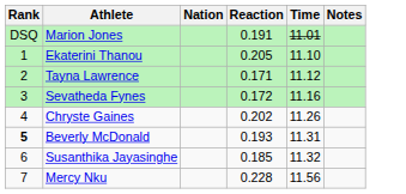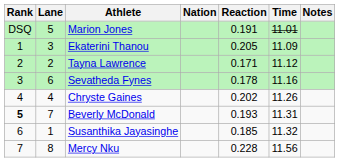 <table class="wikitable sortable" style="text-align:center">
 <tr>
 <th>Rank</th>
+<th>Lane</th>
 <th>Athlete</th>
 <th>Nation</th>
 <th>Reaction</th>
 <th>Time</th>
 <th>Notes</th>
 </tr>
 <tr bgcolor = "bbf3bb">
 <td align="center">DSQ</td>
+<td align="center">5</td>
 <td align="left"><a href='#'>Marion Jones</a></td>
 <td align="left"></td>
 <td align="center">0.191</td>
 <td align="center"><s>11.01</s></td>
 <td align="center"></td>
 </tr>
 <tr bgcolor = "bbf3bb">
 <td align="center">1</td>
+<td align="center">3</td>
 <td align="left"><a href='#'>Ekaterini Thanou</a></td>
 <td align="left"></td>
 <td align="center">0.205</td>
-<td align="center">11.10</td>
+<td align="center">11.09</td>
 <td align="center"></td>
 </tr>
 <tr bgcolor = "bbf3bb">
+<td align="center">2</td>
 <td align="center">2</td>
 <td align="left"><a href='#'>Tayna Lawrence</a></td>
 <td align="left"></td>
 <td align="center">0.171</td>
 <td align="center">11.12</td>
 <td align="center"></td>
 </tr>
 <tr bgcolor = "bbf3bb">
 <td align="center">3</td>
+<td align="center">6</td>
 <td align="left"><a href='#'>Sevatheda Fynes</a></td>
 <td align="left"></td>
-<td align="center">0.172</td>
+<td align="center">0.178</td>
 <td align="center">11.16</td>
 <td align="center"></td>
 </tr>
 <tr>
+<td align="center">4</td>
 <td align="center">4</td>
 <td align="left"><a href='#'>Chryste Gaines</a></td>
 <td align="left"></td>
 <td align="center">0.202</td>
 <td align="center">11.26</td>
 <td align="center"></td>
 </tr>
 <tr>
 <td align="center"><strong>5</strong></td>
+<td align="center">7</td>
 <td align="left"><a href='#'>Beverly McDonald</a></td>
 <td align="left"></td>
 <td align="center">0.193</td>
 <td align="center">11.31</td>
 <td align="center"></td>
 </tr>
 <tr>
 <td align="center">6</td>
+<td align="center">1</td>
 <td align="left"><a href='#'>Susanthika Jayasinghe</a></td>
 <td align="left"></td>
 <td align="center">0.185</td>
 <td align="center">11.32</td>
 <td align="center"></td>
 </tr>
 <tr>
 <td align="center">7</td>
+<td align="center">8</td>
 <td align="left"><a href='#'>Mercy Nku</a></td>
 <td align="left"></td>
 <td align="center">0.228</td>
 <td align="center">11.56</td>
 <td align="center"></td>
 </tr>
 </table>
